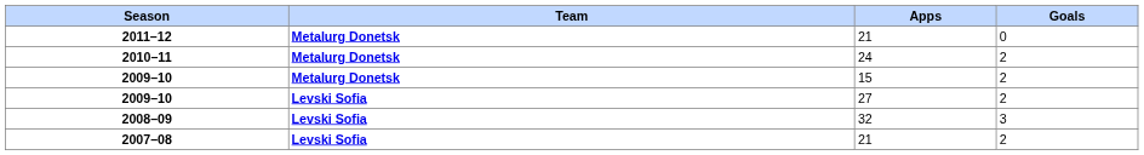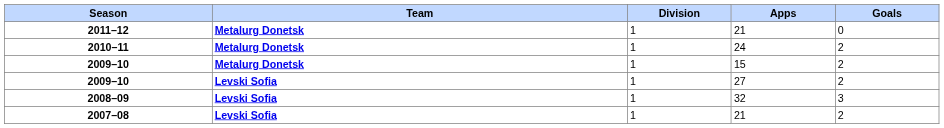 <table border=1 style="border-collapse:collapse; font-size:90%;" cellpadding=3 cellspacing=0 width=100%>
 <tr bgcolor=#C1D8FF align=center>
 <th width=10%>Season</th>
 <th width=20%>Team</th>
+<th width=5%>Division</th>
 <th width=5%>Apps</th>
 <th width=5%>Goals</th>
 </tr>
 <tr>
 <td align=center><strong>2011–12</strong></td>
 <td><strong><a href='#'>Metalurg Donetsk</a></strong></td>
+<td>1</td>
 <td>21</td>
 <td>0</td>
 </tr>
 <tr>
 <td align=center><strong>2010–11</strong></td>
 <td><strong><a href='#'>Metalurg Donetsk</a></strong></td>
+<td>1</td>
 <td>24</td>
 <td>2</td>
 </tr>
 <tr>
 <td align=center><strong>2009–10</strong></td>
 <td><strong><a href='#'>Metalurg Donetsk</a></strong></td>
+<td>1</td>
 <td>15</td>
 <td>2</td>
 </tr>
 <tr>
 <td align=center><strong>2009–10</strong></td>
 <td><strong><a href='#'>Levski Sofia</a></strong></td>
+<td>1</td>
 <td>27</td>
 <td>2</td>
 </tr>
 <tr>
 <td align=center><strong>2008–09</strong></td>
 <td><strong><a href='#'>Levski Sofia</a></strong></td>
+<td>1</td>
 <td>32</td>
 <td>3</td>
 </tr>
 <tr>
 <td align=center><strong>2007–08</strong></td>
 <td><strong><a href='#'>Levski Sofia</a></strong></td>
+<td>1</td>
 <td>21</td>
 <td>2</td>
 </tr>
 </table>
